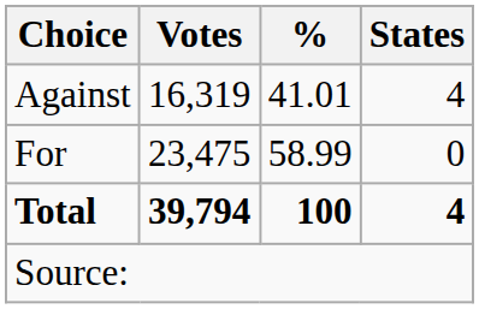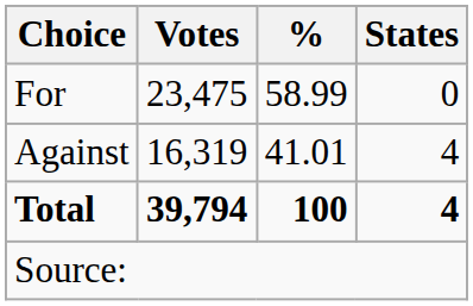 <table class=wikitable style=text-align:right>
 <tr>
 <th>Choice</th>
 <th>Votes</th>
 <th>%</th>
 <th>States</th>
 </tr>
 <tr>
+<td align=left>For</td>
+<td>23,475</td>
+<td>58.99</td>
+<td>0</td>
+</tr>
+<tr>
 <td align=left>Against</td>
 <td>16,319</td>
 <td>41.01</td>
 <td>4</td>
-</tr>
-<tr>
-<td align=left>For</td>
-<td>23,475</td>
-<td>58.99</td>
-<td>0</td>
 </tr>
 <tr>
 <td align=left><strong>Total</strong></td>
 <td><strong>39,794</strong></td>
 <td><strong>100</strong></td>
 <td><strong>4</strong></td>
 </tr>
 <tr>
 <td align=left colspan=4>Source: </td>
 </tr>
 </table>
